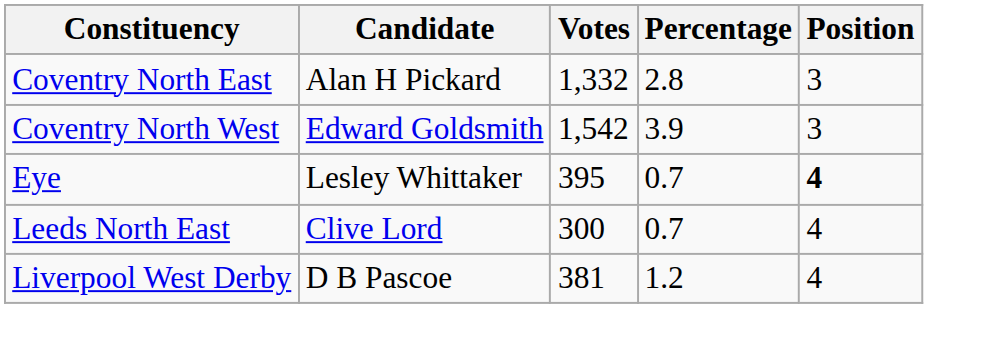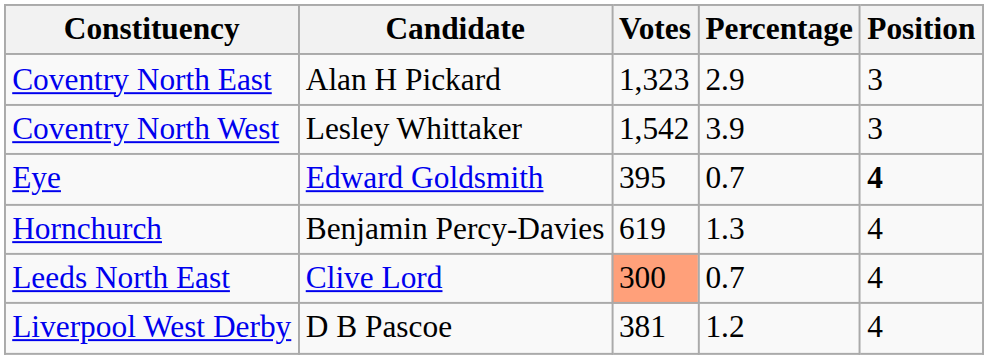 <table class="wikitable">
 <tr>
 <th>Constituency</th>
 <th>Candidate</th>
 <th>Votes</th>
 <th>Percentage</th>
 <th>Position</th>
 </tr>
 <tr>
 <td><a href='#'>Coventry North East</a></td>
 <td>Alan H Pickard</td>
-<td>1,332</td>
-<td>2.8</td>
+<td>1,323</td>
+<td>2.9</td>
 <td>3</td>
 </tr>
 <tr>
 <td><a href='#'>Coventry North West</a></td>
-<td><a href='#'>Edward Goldsmith</a></td>
+<td>Lesley Whittaker</td>
 <td>1,542</td>
 <td>3.9</td>
 <td>3</td>
 </tr>
 <tr>
 <td><a href='#'>Eye</a></td>
-<td>Lesley Whittaker</td>
+<td><a href='#'>Edward Goldsmith</a></td>
 <td>395</td>
 <td>0.7</td>
 <td><strong>4</strong></td>
 </tr>
 <tr>
+<td><a href='#'>Hornchurch</a></td>
+<td>Benjamin Percy-Davies</td>
+<td>619</td>
+<td>1.3</td>
+<td>4</td>
+</tr>
+<tr>
 <td><a href='#'>Leeds North East</a></td>
 <td><a href='#'>Clive Lord</a></td>
-<td>300</td>
+<td style="background: lightsalmon;">300</td>
 <td>0.7</td>
 <td>4</td>
 </tr>
 <tr>
 <td><a href='#'>Liverpool West Derby</a></td>
 <td>D B Pascoe</td>
 <td>381</td>
 <td>1.2</td>
 <td>4</td>
 </tr>
 </table>
